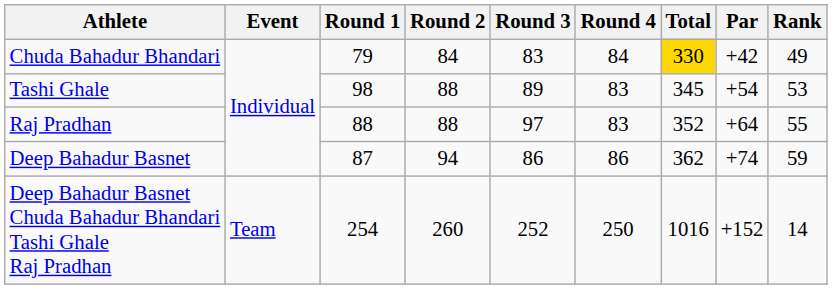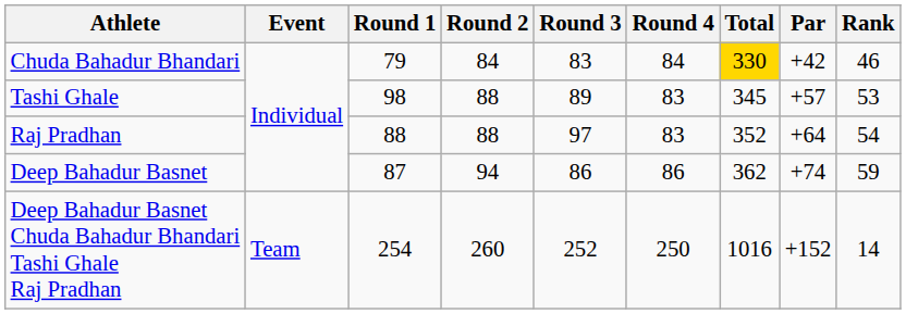 <table class=wikitable style="font-size:90%">
 <tr>
 <th>Athlete</th>
 <th>Event</th>
 <th>Round 1</th>
 <th>Round 2</th>
 <th>Round 3</th>
 <th>Round 4</th>
 <th>Total</th>
 <th>Par</th>
 <th>Rank</th>
 </tr>
 <tr>
 <td><a href='#'>Chuda Bahadur Bhandari</a></td>
 <td rowspan=4><a href='#'>Individual</a></td>
 <td align=center>79</td>
 <td align=center>84</td>
 <td align=center>83</td>
 <td align=center>84</td>
 <td align=center style="background: gold;">330</td>
 <td align=center>+42</td>
-<td align=center>49</td>
+<td align=center>46</td>
 </tr>
 <tr>
 <td><a href='#'>Tashi Ghale</a></td>
 <td align=center>98</td>
 <td align=center>88</td>
 <td align=center>89</td>
 <td align=center>83</td>
 <td align=center>345</td>
-<td align=center>+54</td>
+<td align=center>+57</td>
 <td align=center>53</td>
 </tr>
 <tr>
 <td><a href='#'>Raj Pradhan</a></td>
 <td align=center>88</td>
 <td align=center>88</td>
 <td align=center>97</td>
 <td align=center>83</td>
 <td align=center>352</td>
 <td align=center>+64</td>
-<td align=center>55</td>
+<td align=center>54</td>
 </tr>
 <tr>
 <td><a href='#'>Deep Bahadur Basnet</a></td>
 <td align=center>87</td>
 <td align=center>94</td>
 <td align=center>86</td>
 <td align=center>86</td>
 <td align=center>362</td>
 <td align=center>+74</td>
 <td align=center>59</td>
 </tr>
 <tr>
 <td><a href='#'>Deep Bahadur Basnet</a><br><a href='#'>Chuda Bahadur Bhandari</a><br><a href='#'>Tashi Ghale</a><br><a href='#'>Raj Pradhan</a></td>
 <td><a href='#'>Team</a></td>
 <td align=center>254</td>
 <td align=center>260</td>
 <td align=center>252</td>
 <td align=center>250</td>
 <td align=center>1016</td>
 <td align=center>+152</td>
 <td align=center>14</td>
 </tr>
 </table>
